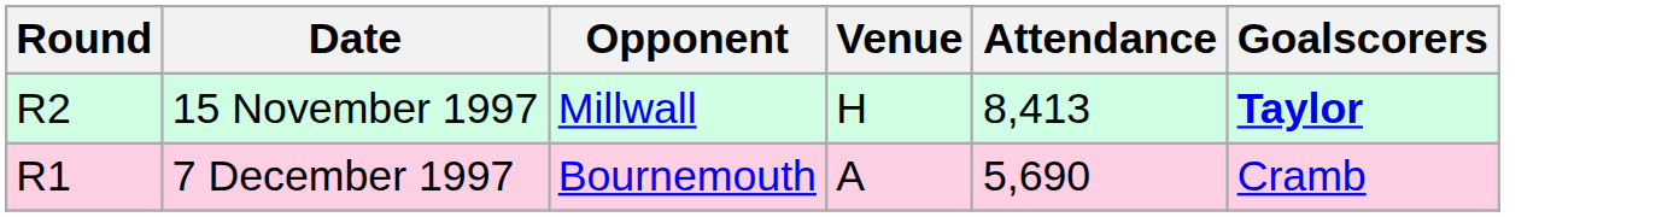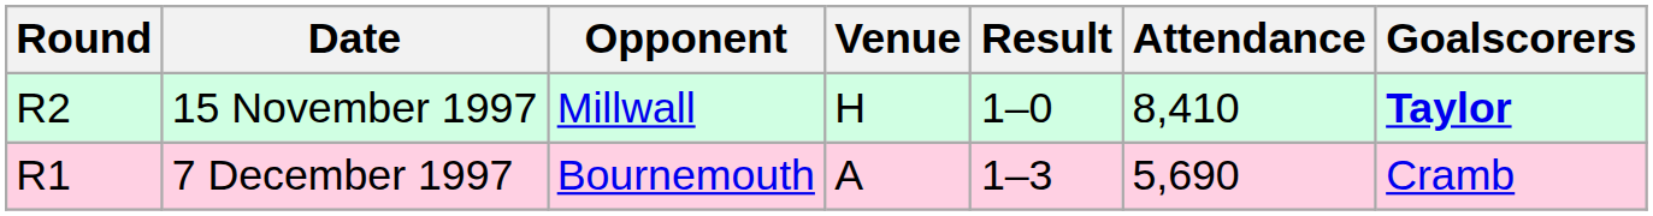 <table class="wikitable">
 <tr>
 <th>Round</th>
 <th>Date</th>
 <th>Opponent</th>
 <th>Venue</th>
+<th>Result</th>
 <th>Attendance</th>
 <th>Goalscorers</th>
 </tr>
 <tr style="background:#d0ffe3;">
 <td>R2</td>
 <td>15 November 1997</td>
 <td><a href='#'>Millwall</a></td>
 <td>H</td>
-<td>8,413</td>
+<td>1–0</td>
+<td>8,410</td>
 <td><strong><a href='#'>Taylor</a></strong></td>
 </tr>
 <tr style="background:#ffd0e3;">
 <td>R1</td>
 <td>7 December 1997</td>
 <td><a href='#'>Bournemouth</a></td>
 <td>A</td>
+<td>1–3</td>
 <td>5,690</td>
 <td><a href='#'>Cramb</a></td>
 </tr>
 </table>
